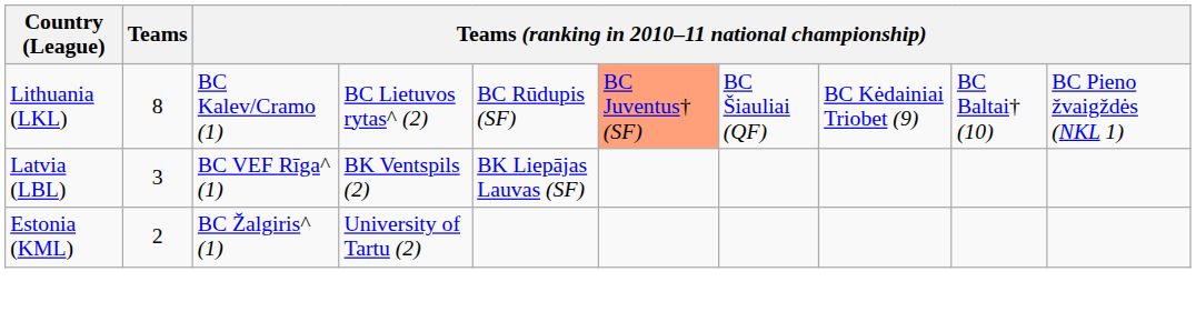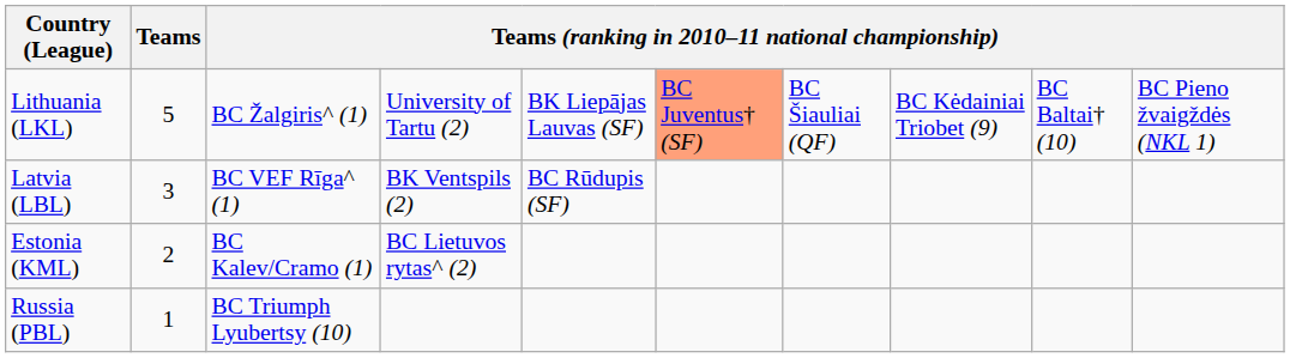 <table class="wikitable">
 <tr>
 <th rowspan=1>Country (League)</th>
 <th rowspan=1>Teams</th>
 <th colspan=8>Teams <em>(ranking in 2010–11 national championship)</em></th>
 </tr>
 <tr>
 <td bgcolor=> <a href='#'>Lithuania</a> (<a href='#'>LKL</a>)</td>
-<td align=center>8</td>
-<td><a href='#'>BC Kalev/Cramo</a> <em>(1)</em></td>
-<td><a href='#'>BC Lietuvos rytas</a>^ <em>(2)</em></td>
-<td><a href='#'>BC Rūdupis</a> <em>(SF)</em></td>
+<td align=center>5</td>
+<td><a href='#'>BC Žalgiris</a>^ <em>(1)</em></td>
+<td><a href='#'>University of Tartu</a> <em>(2)</em></td>
+<td><a href='#'>BK Liepājas Lauvas</a> <em>(SF)</em></td>
 <td style="background: lightsalmon;"><a href='#'>BC Juventus</a>† <em>(SF)</em></td>
 <td><a href='#'>BC Šiauliai</a> <em>(QF)</em></td>
 <td><a href='#'>BC Kėdainiai Triobet</a> <em>(9)</em></td>
 <td><a href='#'>BC Baltai</a>† <em>(10)</em></td>
 <td><a href='#'>BC Pieno žvaigždės</a> <em>(<a href='#'>NKL</a> 1)</em></td>
 </tr>
 <tr>
 <td bgcolor=> <a href='#'>Latvia</a> (<a href='#'>LBL</a>)</td>
 <td align=center>3</td>
 <td><a href='#'>BC VEF Rīga</a>^ <em>(1)</em></td>
 <td><a href='#'>BK Ventspils</a> <em>(2)</em></td>
-<td><a href='#'>BK Liepājas Lauvas</a> <em>(SF)</em></td>
+<td><a href='#'>BC Rūdupis</a> <em>(SF)</em></td>
 <td></td>
 <td></td>
 <td></td>
 <td></td>
 <td></td>
 </tr>
 <tr>
 <td> <a href='#'>Estonia</a> (<a href='#'>KML</a>)</td>
 <td align=center>2</td>
-<td><a href='#'>BC Žalgiris</a>^ <em>(1)</em></td>
-<td><a href='#'>University of Tartu</a> <em>(2)</em></td>
+<td><a href='#'>BC Kalev/Cramo</a> <em>(1)</em></td>
+<td><a href='#'>BC Lietuvos rytas</a>^ <em>(2)</em></td>
+<td></td>
+<td></td>
+<td></td>
+<td></td>
+<td></td>
+<td></td>
+</tr>
+<tr>
+<td bgcolor=> <a href='#'>Russia</a> (<a href='#'>PBL</a>)</td>
+<td align=center>1</td>
+<td><a href='#'>BC Triumph Lyubertsy</a> <em>(10)</em></td>
+<td></td>
 <td></td>
 <td></td>
 <td></td>
 <td></td>
 <td></td>
 <td></td>
 </tr>
 </table>
